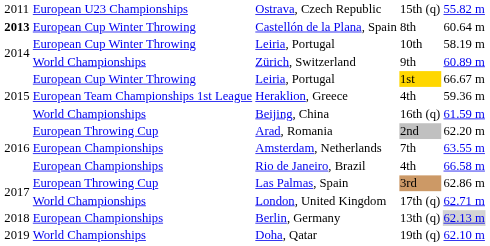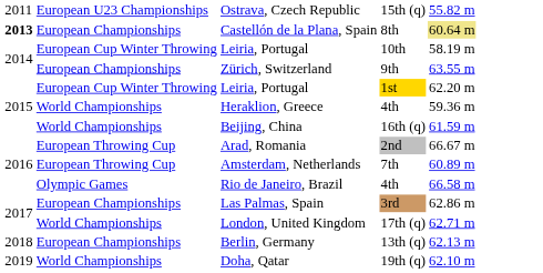 <table>
 <tr>
 <td>2011</td>
 <td><a href='#'>European U23 Championships</a></td>
 <td><a href='#'>Ostrava</a>, Czech Republic</td>
 <td>15th (q)</td>
 <td><a href='#'>55.82 m</a></td>
 </tr>
 <tr>
 <td><strong>2013</strong></td>
-<td><a href='#'>European Cup Winter Throwing</a></td>
+<td><a href='#'>European Championships</a></td>
 <td><a href='#'>Castellón de la Plana</a>, Spain</td>
 <td>8th</td>
-<td>60.64 m</td>
+<td style="background: khaki;">60.64 m</td>
 </tr>
 <tr>
 <td rowspan=2>2014</td>
 <td><a href='#'>European Cup Winter Throwing</a></td>
 <td><a href='#'>Leiria</a>, Portugal</td>
 <td>10th</td>
 <td>58.19 m</td>
 </tr>
 <tr>
-<td><a href='#'>World Championships</a></td>
+<td><a href='#'>European Championships</a></td>
 <td><a href='#'>Zürich</a>, Switzerland</td>
 <td>9th</td>
-<td><a href='#'>60.89 m</a></td>
+<td><a href='#'>63.55 m</a></td>
 </tr>
 <tr>
 <td rowspan=3>2015</td>
 <td><a href='#'>European Cup Winter Throwing</a></td>
 <td><a href='#'>Leiria</a>, Portugal</td>
 <td bgcolor=gold>1st</td>
-<td>66.67 m</td>
+<td>62.20 m</td>
 </tr>
 <tr>
-<td><a href='#'>European Team Championships 1st League</a></td>
+<td><a href='#'>World Championships</a></td>
 <td><a href='#'>Heraklion</a>, Greece</td>
 <td>4th</td>
 <td>59.36 m</td>
 </tr>
 <tr>
 <td><a href='#'>World Championships</a></td>
 <td><a href='#'>Beijing</a>, China</td>
 <td>16th (q)</td>
 <td><a href='#'>61.59 m</a></td>
 </tr>
 <tr>
 <td rowspan=3>2016</td>
 <td><a href='#'>European Throwing Cup</a></td>
 <td><a href='#'>Arad</a>, Romania</td>
 <td bgcolor=silver>2nd</td>
-<td>62.20 m</td>
+<td>66.67 m</td>
 </tr>
 <tr>
-<td><a href='#'>European Championships</a></td>
+<td><a href='#'>European Throwing Cup</a></td>
 <td><a href='#'>Amsterdam</a>, Netherlands</td>
 <td>7th</td>
-<td><a href='#'>63.55 m</a></td>
+<td><a href='#'>60.89 m</a></td>
 </tr>
 <tr>
-<td><a href='#'>European Championships</a></td>
+<td><a href='#'>Olympic Games</a></td>
 <td><a href='#'>Rio de Janeiro</a>, Brazil</td>
 <td>4th</td>
 <td><a href='#'>66.58 m</a></td>
 </tr>
 <tr>
 <td rowspan=2>2017</td>
-<td><a href='#'>European Throwing Cup</a></td>
+<td><a href='#'>European Championships</a></td>
 <td><a href='#'>Las Palmas</a>, Spain</td>
 <td bgcolor=cc9966>3rd</td>
 <td>62.86 m</td>
 </tr>
 <tr>
 <td><a href='#'>World Championships</a></td>
 <td><a href='#'>London</a>, United Kingdom</td>
 <td>17th (q)</td>
 <td><a href='#'>62.71 m</a></td>
 </tr>
 <tr>
 <td>2018</td>
 <td><a href='#'>European Championships</a></td>
 <td><a href='#'>Berlin</a>, Germany</td>
 <td>13th (q)</td>
-<td style="background: lightgrey;"><a href='#'>62.13 m</a></td>
+<td><a href='#'>62.13 m</a></td>
 </tr>
 <tr>
 <td>2019</td>
 <td><a href='#'>World Championships</a></td>
 <td><a href='#'>Doha</a>, Qatar</td>
 <td>19th (q)</td>
 <td><a href='#'>62.10 m</a></td>
 </tr>
 </table>
